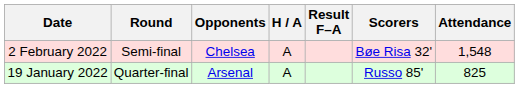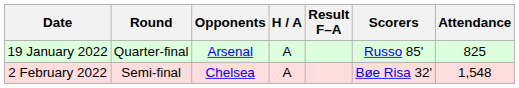 <table class="wikitable" style="text-align:center">
 <tr>
 <th>Date</th>
 <th>Round</th>
 <th>Opponents</th>
 <th>H / A</th>
 <th>Result<br>F–A</th>
 <th>Scorers</th>
 <th>Attendance</th>
 </tr>
+<tr bgcolor=#ddffdd>
+<td>19 January 2022</td>
+<td>Quarter-final</td>
+<td><a href='#'>Arsenal</a></td>
+<td>A</td>
+<td></td>
+<td><a href='#'>Russo</a> 85'</td>
+<td>825</td>
+</tr>
 <tr bgcolor=#ffdddd>
 <td>2 February 2022</td>
 <td>Semi-final</td>
 <td><a href='#'>Chelsea</a></td>
 <td>A</td>
 <td></td>
 <td><a href='#'>Bøe Risa</a> 32'</td>
 <td>1,548</td>
 </tr>
-<tr bgcolor=#ddffdd>
-<td>19 January 2022</td>
-<td>Quarter-final</td>
-<td><a href='#'>Arsenal</a></td>
-<td>A</td>
-<td></td>
-<td><a href='#'>Russo</a> 85'</td>
-<td>825</td>
-</tr>
 </table>
